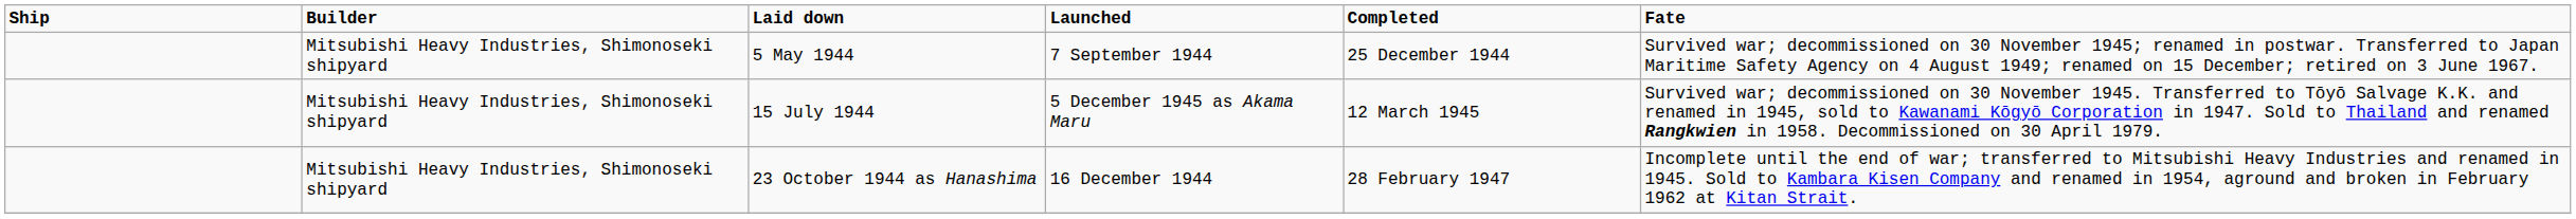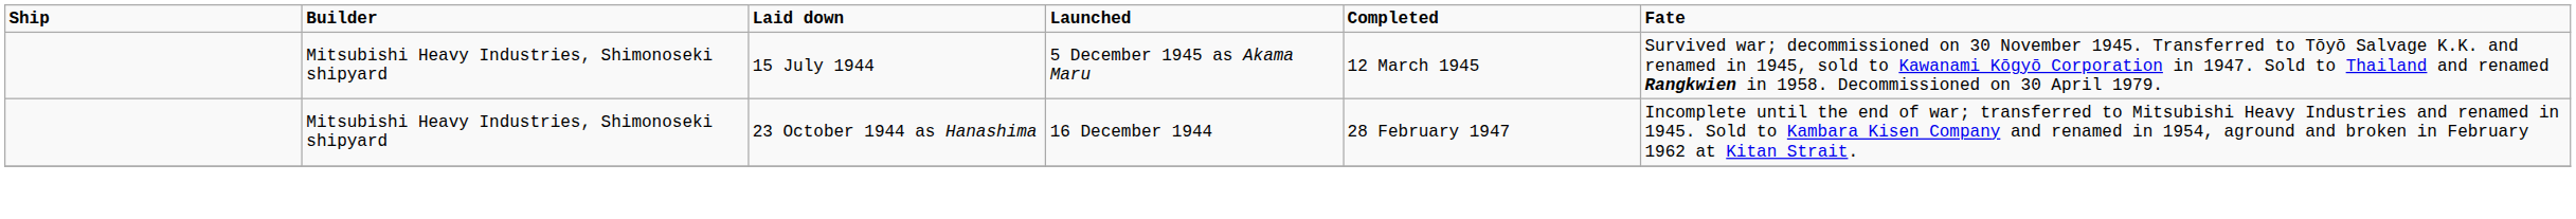 <table class="wikitable">
 <tr>
 <td width="8%"><strong>Ship</strong></td>
 <td width="12%"><strong>Builder</strong></td>
 <td width="8%" bgcolor=><strong>Laid down</strong></td>
 <td width="8%" bgcolor=><strong>Launched</strong></td>
 <td width="8%" bgcolor=><strong>Completed</strong></td>
 <td width="25%" bgcolor=><strong>Fate</strong></td>
-</tr>
-<tr>
-<td></td>
-<td>Mitsubishi Heavy Industries, Shimonoseki shipyard</td>
-<td>5 May 1944</td>
-<td>7 September 1944</td>
-<td>25 December 1944</td>
-<td>Survived war; decommissioned on 30 November 1945; renamed  in postwar. Transferred to Japan Maritime Safety Agency on 4 August 1949; renamed  on 15 December; retired on 3 June 1967.</td>
 </tr>
 <tr>
 <td></td>
 <td>Mitsubishi Heavy Industries, Shimonoseki shipyard</td>
 <td>15 July 1944</td>
 <td>5 December 1945 as <em>Akama Maru</em></td>
 <td>12 March 1945</td>
 <td>Survived war; decommissioned on 30 November 1945. Transferred to Tōyō Salvage K.K. and renamed  in 1945, sold to <a href='#'>Kawanami Kōgyō Corporation</a> in 1947. Sold to <a href='#'>Thailand</a> and renamed <strong><em>Rangkwien</em></strong> in 1958. Decommissioned on 30 April 1979.</td>
 </tr>
 <tr>
 <td></td>
 <td>Mitsubishi Heavy Industries, Shimonoseki shipyard</td>
 <td>23 October 1944 as <em>Hanashima</em></td>
 <td>16 December 1944</td>
 <td>28 February 1947</td>
 <td>Incomplete until the end of war; transferred to Mitsubishi Heavy Industries and renamed  in 1945. Sold to <a href='#'>Kambara Kisen Company</a> and renamed  in 1954, aground and broken in February 1962 at <a href='#'>Kitan Strait</a>.</td>
 </tr>
 <tr>
 </tr>
 </table>
